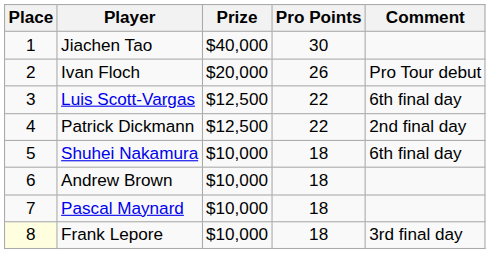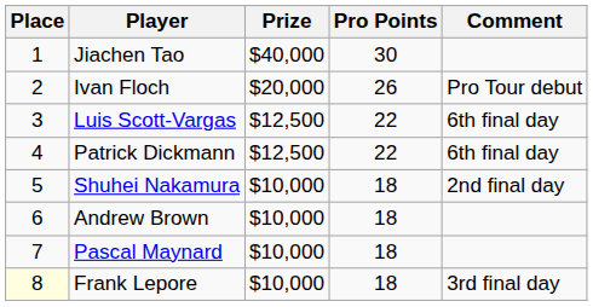 <table class="wikitable">
 <tr>
 <th>Place</th>
 <th>Player</th>
 <th>Prize</th>
 <th>Pro Points</th>
 <th>Comment</th>
 </tr>
 <tr>
 <td align=center>1</td>
 <td> Jiachen Tao</td>
 <td align=center>$40,000</td>
 <td align=center>30</td>
 <td></td>
 </tr>
 <tr>
 <td align=center>2</td>
 <td> Ivan Floch</td>
 <td align=center>$20,000</td>
 <td align=center>26</td>
 <td>Pro Tour debut</td>
 </tr>
 <tr>
 <td align=center>3</td>
 <td> <a href='#'>Luis Scott-Vargas</a></td>
 <td align=center>$12,500</td>
 <td align=center>22</td>
 <td>6th final day</td>
 </tr>
 <tr>
 <td align=center>4</td>
 <td> Patrick Dickmann</td>
 <td align=center>$12,500</td>
 <td align=center>22</td>
-<td>2nd final day</td>
+<td>6th final day</td>
 </tr>
 <tr>
 <td align=center>5</td>
 <td> <a href='#'>Shuhei Nakamura</a></td>
 <td align=center>$10,000</td>
 <td align=center>18</td>
-<td>6th final day</td>
+<td>2nd final day</td>
 </tr>
 <tr>
 <td align=center>6</td>
 <td> Andrew Brown</td>
 <td align=center>$10,000</td>
 <td align=center>18</td>
 <td></td>
 </tr>
 <tr>
 <td align=center>7</td>
 <td> <a href='#'>Pascal Maynard</a></td>
 <td align=center>$10,000</td>
 <td align=center>18</td>
 <td></td>
 </tr>
 <tr>
 <td align=center style="background: lightyellow;">8</td>
 <td> Frank Lepore</td>
 <td align=center>$10,000</td>
 <td align=center>18</td>
 <td>3rd final day</td>
 </tr>
 </table>
